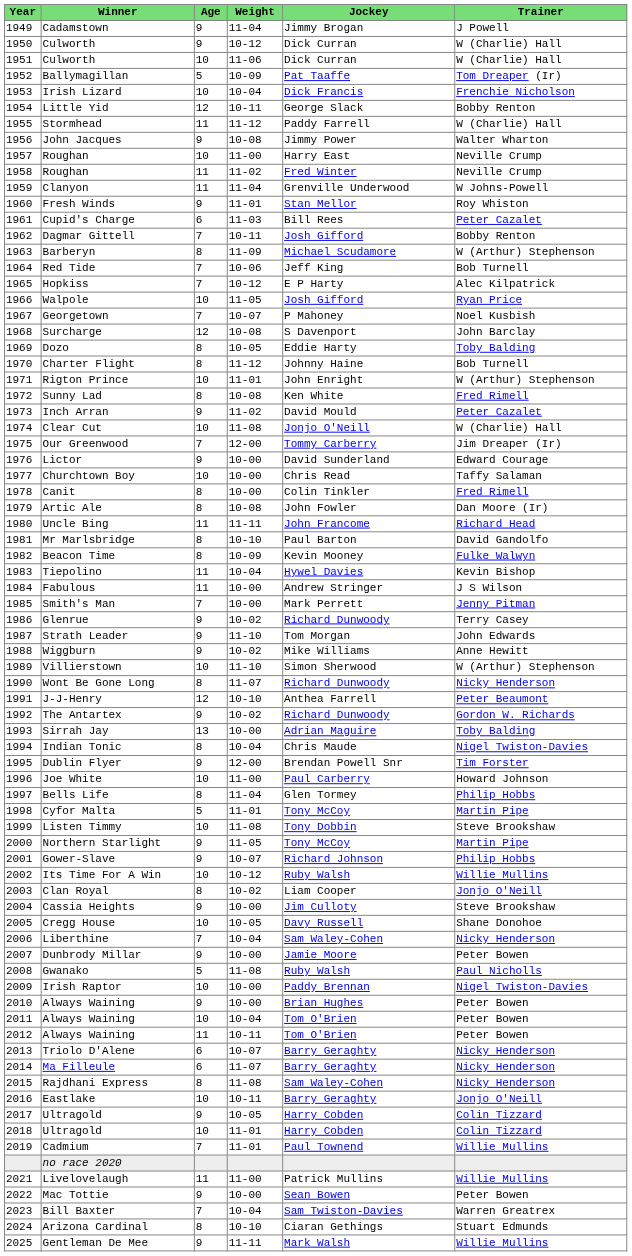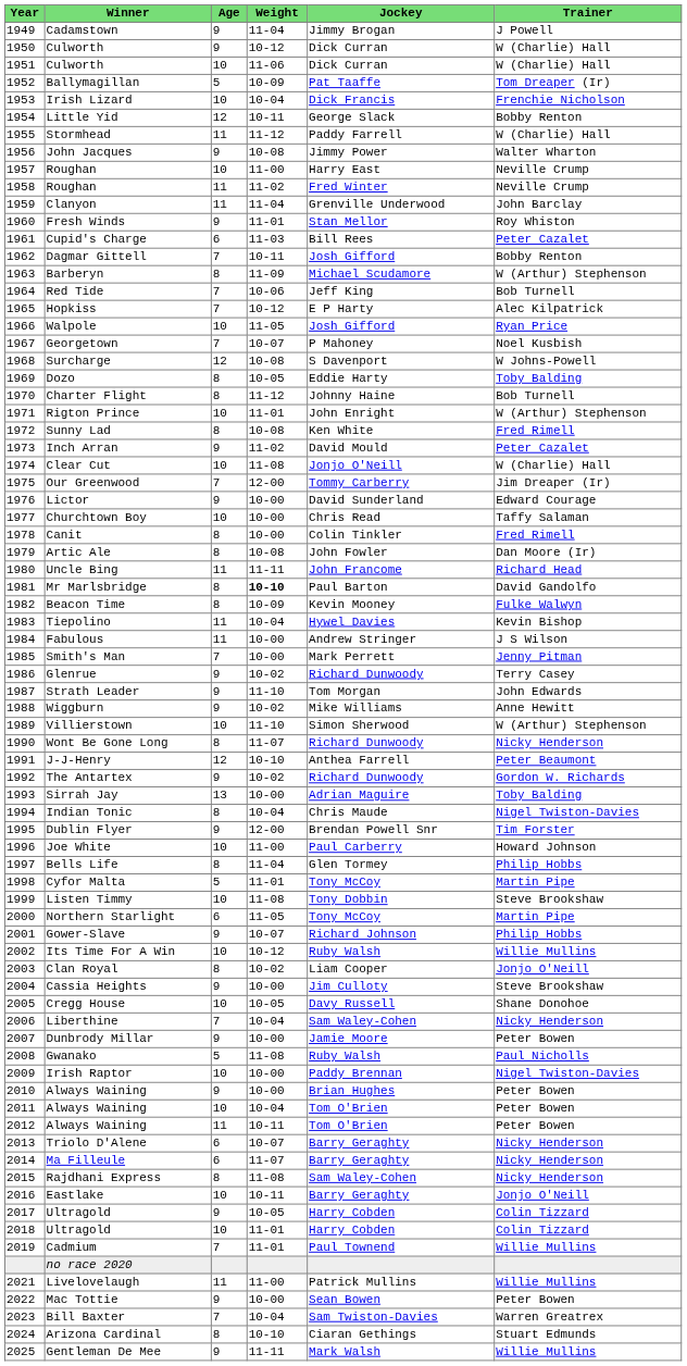 <table class = "sortable" | border="1" style="border-collapse: collapse; font-size:90%">
 <tr style="background:#7d7; text-align:center;">
 <th style="width:36px;"><strong>Year</strong><br></th>
 <th style="width:160px;"><strong>Winner</strong><br></th>
 <th style="width:32px;"><strong>Age</strong><br></th>
 <th style="width:56px;"><strong>Weight</strong><br></th>
 <th style="width:180px;"><strong>Jockey</strong><br></th>
 <th style="width:180px;"><strong>Trainer</strong><br></th>
 </tr>
 <tr>
 <td>1949</td>
 <td>Cadamstown</td>
 <td>9</td>
 <td>11-04</td>
 <td>Jimmy Brogan</td>
 <td>J Powell</td>
 </tr>
 <tr>
 <td>1950</td>
 <td>Culworth</td>
 <td>9</td>
 <td>10-12</td>
 <td>Dick Curran</td>
 <td>W (Charlie) Hall</td>
 </tr>
 <tr>
 <td>1951</td>
 <td>Culworth</td>
 <td>10</td>
 <td>11-06</td>
 <td>Dick Curran</td>
 <td>W (Charlie) Hall</td>
 </tr>
 <tr>
 <td>1952</td>
 <td>Ballymagillan</td>
 <td>5</td>
 <td>10-09</td>
 <td><a href='#'>Pat Taaffe</a></td>
 <td><a href='#'>Tom Dreaper</a> (Ir)</td>
 </tr>
 <tr>
 <td>1953</td>
 <td>Irish Lizard</td>
 <td>10</td>
 <td>10-04</td>
 <td><a href='#'>Dick Francis</a></td>
 <td><a href='#'>Frenchie Nicholson</a></td>
 </tr>
 <tr>
 <td>1954</td>
 <td>Little Yid</td>
 <td>12</td>
 <td>10-11</td>
 <td>George Slack</td>
 <td>Bobby Renton</td>
 </tr>
 <tr>
 <td>1955</td>
 <td>Stormhead</td>
 <td>11</td>
 <td>11-12</td>
 <td>Paddy Farrell</td>
 <td>W (Charlie) Hall</td>
 </tr>
 <tr>
 <td>1956</td>
 <td>John Jacques</td>
 <td>9</td>
 <td>10-08</td>
 <td>Jimmy Power</td>
 <td>Walter Wharton</td>
 </tr>
 <tr>
 <td>1957</td>
 <td>Roughan</td>
 <td>10</td>
 <td>11-00</td>
 <td>Harry East</td>
 <td>Neville Crump</td>
 </tr>
 <tr>
 <td>1958</td>
 <td>Roughan</td>
 <td>11</td>
 <td>11-02</td>
 <td><a href='#'>Fred Winter</a></td>
 <td>Neville Crump</td>
 </tr>
 <tr>
 <td>1959</td>
 <td>Clanyon</td>
 <td>11</td>
 <td>11-04</td>
 <td>Grenville Underwood</td>
-<td>W Johns-Powell</td>
+<td>John Barclay</td>
 </tr>
 <tr>
 <td>1960</td>
 <td>Fresh Winds</td>
 <td>9</td>
 <td>11-01</td>
 <td><a href='#'>Stan Mellor</a></td>
 <td>Roy Whiston</td>
 </tr>
 <tr>
 <td>1961</td>
 <td>Cupid's Charge</td>
 <td>6</td>
 <td>11-03</td>
 <td>Bill Rees</td>
 <td><a href='#'>Peter Cazalet</a></td>
 </tr>
 <tr>
 <td>1962</td>
 <td>Dagmar Gittell</td>
 <td>7</td>
 <td>10-11</td>
 <td><a href='#'>Josh Gifford</a></td>
 <td>Bobby Renton</td>
 </tr>
 <tr>
 <td>1963</td>
 <td>Barberyn</td>
 <td>8</td>
 <td>11-09</td>
 <td><a href='#'>Michael Scudamore</a></td>
 <td>W (Arthur) Stephenson</td>
 </tr>
 <tr>
 <td>1964</td>
 <td>Red Tide</td>
 <td>7</td>
 <td>10-06</td>
 <td>Jeff King</td>
 <td>Bob Turnell</td>
 </tr>
 <tr>
 <td>1965</td>
 <td>Hopkiss</td>
 <td>7</td>
 <td>10-12</td>
 <td>E P Harty</td>
 <td>Alec Kilpatrick</td>
 </tr>
 <tr>
 <td>1966</td>
 <td>Walpole</td>
 <td>10</td>
 <td>11-05</td>
 <td><a href='#'>Josh Gifford</a></td>
 <td><a href='#'>Ryan Price</a></td>
 </tr>
 <tr>
 <td>1967</td>
 <td>Georgetown</td>
 <td>7</td>
 <td>10-07</td>
 <td>P Mahoney</td>
 <td>Noel Kusbish</td>
 </tr>
 <tr>
 <td>1968</td>
 <td>Surcharge</td>
 <td>12</td>
 <td>10-08</td>
 <td>S Davenport</td>
-<td>John Barclay</td>
+<td>W Johns-Powell</td>
 </tr>
 <tr>
 <td>1969</td>
 <td>Dozo</td>
 <td>8</td>
 <td>10-05</td>
 <td>Eddie Harty</td>
 <td><a href='#'>Toby Balding</a></td>
 </tr>
 <tr>
 <td>1970</td>
 <td>Charter Flight</td>
 <td>8</td>
 <td>11-12</td>
 <td>Johnny Haine</td>
 <td>Bob Turnell</td>
 </tr>
 <tr>
 <td>1971</td>
 <td>Rigton Prince</td>
 <td>10</td>
 <td>11-01</td>
 <td>John Enright</td>
 <td>W (Arthur) Stephenson</td>
 </tr>
 <tr>
 <td>1972</td>
 <td>Sunny Lad</td>
 <td>8</td>
 <td>10-08</td>
 <td>Ken White</td>
 <td><a href='#'>Fred Rimell</a></td>
 </tr>
 <tr>
 <td>1973</td>
 <td>Inch Arran</td>
 <td>9</td>
 <td>11-02</td>
 <td>David Mould</td>
 <td><a href='#'>Peter Cazalet</a></td>
 </tr>
 <tr>
 <td>1974</td>
 <td>Clear Cut</td>
 <td>10</td>
 <td>11-08</td>
 <td><a href='#'>Jonjo O'Neill</a></td>
 <td>W  (Charlie) Hall</td>
 </tr>
 <tr>
 <td>1975</td>
 <td>Our Greenwood</td>
 <td>7</td>
 <td>12-00</td>
 <td><a href='#'>Tommy Carberry</a></td>
 <td>Jim Dreaper (Ir)</td>
 </tr>
 <tr>
 <td>1976</td>
 <td>Lictor</td>
 <td>9</td>
 <td>10-00</td>
 <td>David Sunderland</td>
 <td>Edward Courage</td>
 </tr>
 <tr>
 <td>1977</td>
 <td>Churchtown Boy</td>
 <td>10</td>
 <td>10-00</td>
 <td>Chris Read</td>
 <td>Taffy Salaman</td>
 </tr>
 <tr>
 <td>1978</td>
 <td>Canit</td>
 <td>8</td>
 <td>10-00</td>
 <td>Colin Tinkler</td>
 <td><a href='#'>Fred Rimell</a></td>
 </tr>
 <tr>
 <td>1979</td>
 <td>Artic Ale</td>
 <td>8</td>
 <td>10-08</td>
 <td>John Fowler</td>
 <td>Dan Moore (Ir)</td>
 </tr>
 <tr>
 <td>1980</td>
 <td>Uncle Bing</td>
 <td>11</td>
 <td>11-11</td>
 <td><a href='#'>John Francome</a></td>
 <td><a href='#'>Richard Head</a></td>
 </tr>
 <tr>
 <td>1981</td>
 <td>Mr Marlsbridge</td>
 <td>8</td>
-<td>10-10</td>
+<td><strong>10-10</strong></td>
 <td>Paul Barton</td>
 <td>David Gandolfo</td>
 </tr>
 <tr>
 <td>1982</td>
 <td>Beacon Time</td>
 <td>8</td>
 <td>10-09</td>
 <td>Kevin Mooney</td>
 <td><a href='#'>Fulke Walwyn</a></td>
 </tr>
 <tr>
 <td>1983</td>
 <td>Tiepolino</td>
 <td>11</td>
 <td>10-04</td>
 <td><a href='#'>Hywel Davies</a></td>
 <td>Kevin Bishop</td>
 </tr>
 <tr>
 <td>1984</td>
 <td>Fabulous</td>
 <td>11</td>
 <td>10-00</td>
 <td>Andrew Stringer</td>
 <td>J S Wilson</td>
 </tr>
 <tr>
 <td>1985</td>
 <td>Smith's Man</td>
 <td>7</td>
 <td>10-00</td>
 <td>Mark Perrett</td>
 <td><a href='#'>Jenny Pitman</a></td>
 </tr>
 <tr>
 <td>1986</td>
 <td>Glenrue</td>
 <td>9</td>
 <td>10-02</td>
 <td><a href='#'>Richard Dunwoody</a></td>
 <td>Terry Casey</td>
 </tr>
 <tr>
 <td>1987</td>
 <td>Strath Leader</td>
 <td>9</td>
 <td>11-10</td>
 <td>Tom Morgan</td>
 <td>John Edwards</td>
 </tr>
 <tr>
 <td>1988</td>
 <td>Wiggburn</td>
 <td>9</td>
 <td>10-02</td>
 <td>Mike Williams</td>
 <td>Anne Hewitt</td>
 </tr>
 <tr>
 <td>1989</td>
 <td>Villierstown</td>
 <td>10</td>
 <td>11-10</td>
 <td>Simon Sherwood</td>
 <td>W (Arthur) Stephenson</td>
 </tr>
 <tr>
 <td>1990</td>
 <td>Wont Be Gone Long</td>
 <td>8</td>
 <td>11-07</td>
 <td><a href='#'>Richard Dunwoody</a></td>
 <td><a href='#'>Nicky Henderson</a></td>
 </tr>
 <tr>
 <td>1991</td>
 <td>J-J-Henry</td>
 <td>12</td>
 <td>10-10</td>
 <td>Anthea Farrell</td>
 <td><a href='#'>Peter Beaumont</a></td>
 </tr>
 <tr>
 <td>1992</td>
 <td>The Antartex</td>
 <td>9</td>
 <td>10-02</td>
 <td><a href='#'>Richard Dunwoody</a></td>
 <td><a href='#'>Gordon W. Richards</a></td>
 </tr>
 <tr>
 <td>1993</td>
 <td>Sirrah Jay</td>
 <td>13</td>
 <td>10-00</td>
 <td><a href='#'>Adrian Maguire</a></td>
 <td><a href='#'>Toby Balding</a></td>
 </tr>
 <tr>
 <td>1994</td>
 <td>Indian Tonic</td>
 <td>8</td>
 <td>10-04</td>
 <td>Chris Maude</td>
 <td><a href='#'>Nigel Twiston-Davies</a></td>
 </tr>
 <tr>
 <td>1995</td>
 <td>Dublin Flyer</td>
 <td>9</td>
 <td>12-00</td>
 <td>Brendan Powell Snr</td>
 <td><a href='#'>Tim Forster</a></td>
 </tr>
 <tr>
 <td>1996</td>
 <td>Joe White</td>
 <td>10</td>
 <td>11-00</td>
 <td><a href='#'>Paul Carberry</a></td>
 <td>Howard Johnson</td>
 </tr>
 <tr>
 <td>1997</td>
 <td>Bells Life</td>
 <td>8</td>
 <td>11-04</td>
 <td>Glen Tormey</td>
 <td><a href='#'>Philip Hobbs</a></td>
 </tr>
 <tr>
 <td>1998</td>
 <td>Cyfor Malta</td>
 <td>5</td>
 <td>11-01</td>
 <td><a href='#'>Tony McCoy</a></td>
 <td><a href='#'>Martin Pipe</a></td>
 </tr>
 <tr>
 <td>1999</td>
 <td>Listen Timmy</td>
 <td>10</td>
 <td>11-08</td>
 <td><a href='#'>Tony Dobbin</a></td>
 <td>Steve Brookshaw</td>
 </tr>
 <tr>
 <td>2000</td>
 <td>Northern Starlight</td>
-<td>9</td>
+<td>6</td>
 <td>11-05</td>
 <td><a href='#'>Tony McCoy</a></td>
 <td><a href='#'>Martin Pipe</a></td>
 </tr>
 <tr>
 <td>2001</td>
 <td>Gower-Slave</td>
 <td>9</td>
 <td>10-07</td>
 <td><a href='#'>Richard Johnson</a></td>
 <td><a href='#'>Philip Hobbs</a></td>
 </tr>
 <tr>
 <td>2002</td>
 <td>Its Time For A Win</td>
 <td>10</td>
 <td>10-12</td>
 <td><a href='#'>Ruby Walsh</a></td>
 <td><a href='#'>Willie Mullins</a></td>
 </tr>
 <tr>
 <td>2003</td>
 <td>Clan Royal</td>
 <td>8</td>
 <td>10-02</td>
 <td>Liam Cooper</td>
 <td><a href='#'>Jonjo O'Neill</a></td>
 </tr>
 <tr>
 <td>2004</td>
 <td>Cassia Heights</td>
 <td>9</td>
 <td>10-00</td>
 <td><a href='#'>Jim Culloty</a></td>
 <td>Steve Brookshaw</td>
 </tr>
 <tr>
 <td>2005</td>
 <td>Cregg House</td>
 <td>10</td>
 <td>10-05</td>
 <td><a href='#'>Davy Russell</a></td>
 <td>Shane Donohoe</td>
 </tr>
 <tr>
 <td>2006</td>
 <td>Liberthine</td>
 <td>7</td>
 <td>10-04</td>
 <td><a href='#'>Sam Waley-Cohen</a></td>
 <td><a href='#'>Nicky Henderson</a></td>
 </tr>
 <tr>
 <td>2007</td>
 <td>Dunbrody Millar</td>
 <td>9</td>
 <td>10-00</td>
 <td><a href='#'>Jamie Moore</a></td>
 <td>Peter Bowen</td>
 </tr>
 <tr>
 <td>2008</td>
 <td>Gwanako</td>
 <td>5</td>
 <td>11-08</td>
 <td><a href='#'>Ruby Walsh</a></td>
 <td><a href='#'>Paul Nicholls</a></td>
 </tr>
 <tr>
 <td>2009</td>
 <td>Irish Raptor</td>
 <td>10</td>
 <td>10-00</td>
 <td><a href='#'>Paddy Brennan</a></td>
 <td><a href='#'>Nigel Twiston-Davies</a></td>
 </tr>
 <tr>
 <td>2010</td>
 <td>Always Waining</td>
 <td>9</td>
 <td>10-00</td>
 <td><a href='#'>Brian Hughes</a></td>
 <td>Peter Bowen</td>
 </tr>
 <tr>
 <td>2011</td>
 <td>Always Waining</td>
 <td>10</td>
 <td>10-04</td>
 <td><a href='#'>Tom O'Brien</a></td>
 <td>Peter Bowen</td>
 </tr>
 <tr>
 <td>2012</td>
 <td>Always Waining</td>
 <td>11</td>
 <td>10-11</td>
 <td><a href='#'>Tom O'Brien</a></td>
 <td>Peter Bowen</td>
 </tr>
 <tr>
 <td>2013</td>
 <td>Triolo D'Alene</td>
 <td>6</td>
 <td>10-07</td>
 <td><a href='#'>Barry Geraghty</a></td>
 <td><a href='#'>Nicky Henderson</a></td>
 </tr>
 <tr>
 <td>2014</td>
 <td><a href='#'>Ma Filleule</a></td>
 <td>6</td>
 <td>11-07</td>
 <td><a href='#'>Barry Geraghty</a></td>
 <td><a href='#'>Nicky Henderson</a></td>
 </tr>
 <tr>
 <td>2015</td>
 <td>Rajdhani Express</td>
 <td>8</td>
 <td>11-08</td>
 <td><a href='#'>Sam Waley-Cohen</a></td>
 <td><a href='#'>Nicky Henderson</a></td>
 </tr>
 <tr>
 <td>2016</td>
 <td>Eastlake</td>
 <td>10</td>
 <td>10-11</td>
 <td><a href='#'>Barry Geraghty</a></td>
 <td><a href='#'>Jonjo O'Neill</a></td>
 </tr>
 <tr>
 <td>2017</td>
 <td>Ultragold</td>
 <td>9</td>
 <td>10-05</td>
 <td><a href='#'>Harry Cobden</a></td>
 <td><a href='#'>Colin Tizzard</a></td>
 </tr>
 <tr>
 <td>2018</td>
 <td>Ultragold</td>
 <td>10</td>
 <td>11-01</td>
 <td><a href='#'>Harry Cobden</a></td>
 <td><a href='#'>Colin Tizzard</a></td>
 </tr>
 <tr>
 <td>2019</td>
 <td>Cadmium</td>
 <td>7</td>
 <td>11-01</td>
 <td><a href='#'>Paul Townend</a></td>
 <td><a href='#'>Willie Mullins</a></td>
 </tr>
 <tr bgcolor="#eeeeee">
 <td data-sort-value="2020"></td>
 <td><em>no race 2020</em> </td>
 <td></td>
 <td></td>
 <td></td>
 <td></td>
 </tr>
 <tr>
 <td>2021</td>
 <td>Livelovelaugh</td>
 <td>11</td>
 <td>11-00</td>
 <td>Patrick Mullins</td>
 <td><a href='#'>Willie Mullins</a></td>
 </tr>
 <tr>
 <td>2022</td>
 <td>Mac Tottie</td>
 <td>9</td>
 <td>10-00</td>
 <td><a href='#'>Sean Bowen</a></td>
 <td>Peter Bowen</td>
 </tr>
 <tr>
 <td>2023</td>
 <td>Bill Baxter</td>
 <td>7</td>
 <td>10-04</td>
 <td><a href='#'>Sam Twiston-Davies</a></td>
 <td>Warren Greatrex</td>
 </tr>
 <tr>
 <td>2024</td>
 <td>Arizona Cardinal</td>
 <td>8</td>
 <td>10-10</td>
 <td>Ciaran Gethings</td>
 <td>Stuart Edmunds</td>
 </tr>
 <tr>
 <td>2025</td>
 <td>Gentleman De Mee</td>
 <td>9</td>
 <td>11-11</td>
 <td><a href='#'>Mark Walsh</a></td>
 <td><a href='#'>Willie Mullins</a></td>
 </tr>
 </table>
